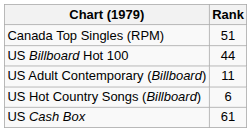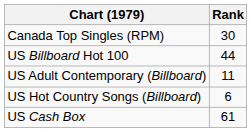 <table class="wikitable sortable">
 <tr>
 <th align="left">Chart (1979)</th>
 <th style="text-align:center;">Rank</th>
 </tr>
 <tr>
 <td>Canada Top Singles (RPM)</td>
-<td style="text-align:center;">51</td>
+<td style="text-align:center;">30</td>
 </tr>
 <tr>
 <td>US <em>Billboard</em> Hot 100</td>
 <td style="text-align:center;">44</td>
 </tr>
 <tr>
 <td>US Adult Contemporary (<em>Billboard</em>)</td>
 <td style="text-align:center;">11</td>
 </tr>
 <tr>
 <td>US Hot Country Songs (<em>Billboard</em>)</td>
 <td style="text-align:center;">6</td>
 </tr>
 <tr>
 <td>US <em>Cash Box</em></td>
 <td style="text-align:center;">61</td>
 </tr>
 </table>
